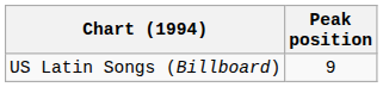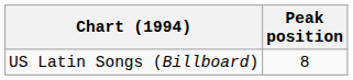 <table class="wikitable">
 <tr>
 <th>Chart (1994)</th>
 <th>Peak<br>position</th>
 </tr>
 <tr>
 <td>US Latin Songs (<em>Billboard</em>)</td>
-<td align="center">9</td>
+<td align="center">8</td>
 </tr>
 </table>
